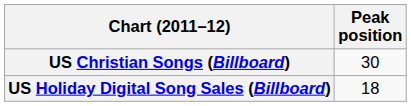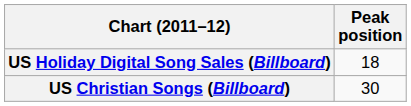 <table class="wikitable sortable plainrowheaders" style="text-align:center">
 <tr>
 <th scope="col">Chart (2011–12)</th>
 <th scope="col">Peak<br> position</th>
 </tr>
 <tr>
+<th scope="row">US <a href='#'>Holiday Digital Song Sales</a> (<em><a href='#'>Billboard</a></em>)</th>
+<td>18</td>
+</tr>
+<tr>
 <th scope="row">US <a href='#'>Christian Songs</a> (<em><a href='#'>Billboard</a></em>)</th>
 <td>30</td>
 </tr>
-<tr>
-<th scope="row">US <a href='#'>Holiday Digital Song Sales</a> (<em><a href='#'>Billboard</a></em>)</th>
-<td>18</td>
-</tr>
 </table>
